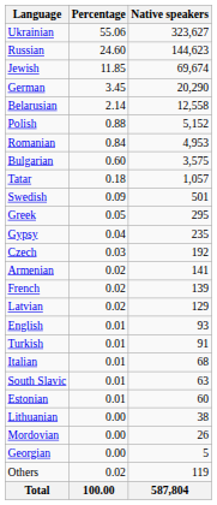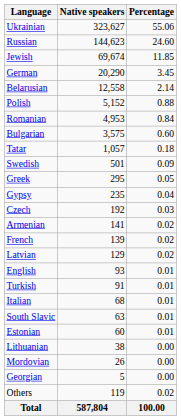 <table class="wikitable sortable">
 <tr>
 <th>Language</th>
+<th>Native speakers</th>
 <th>Percentage</th>
-<th>Native speakers</th>
 </tr>
 <tr>
 <td><a href='#'>Ukrainian</a></td>
+<td align="right">323,627</td>
 <td align="right">55.06</td>
-<td align="right">323,627</td>
 </tr>
 <tr>
 <td><a href='#'>Russian</a></td>
+<td align="right">144,623</td>
 <td align="right">24.60</td>
-<td align="right">144,623</td>
 </tr>
 <tr>
 <td><a href='#'>Jewish</a></td>
+<td align="right">69,674</td>
 <td align="right">11.85</td>
-<td align="right">69,674</td>
 </tr>
 <tr>
 <td><a href='#'>German</a></td>
+<td align="right">20,290</td>
 <td align="right">3.45</td>
-<td align="right">20,290</td>
 </tr>
 <tr>
 <td><a href='#'>Belarusian</a></td>
+<td align="right">12,558</td>
 <td align="right">2.14</td>
-<td align="right">12,558</td>
 </tr>
 <tr>
 <td><a href='#'>Polish</a></td>
+<td align="right">5,152</td>
 <td align="right">0.88</td>
-<td align="right">5,152</td>
 </tr>
 <tr>
 <td><a href='#'>Romanian</a></td>
+<td align="right">4,953</td>
 <td align="right">0.84</td>
-<td align="right">4,953</td>
 </tr>
 <tr>
 <td><a href='#'>Bulgarian</a></td>
+<td align="right">3,575</td>
 <td align="right">0.60</td>
-<td align="right">3,575</td>
 </tr>
 <tr>
 <td><a href='#'>Tatar</a></td>
+<td align="right">1,057</td>
 <td align="right">0.18</td>
-<td align="right">1,057</td>
 </tr>
 <tr>
 <td><a href='#'>Swedish</a></td>
+<td align="right">501</td>
 <td align="right">0.09</td>
-<td align="right">501</td>
 </tr>
 <tr>
 <td><a href='#'>Greek</a></td>
+<td align="right">295</td>
 <td align="right">0.05</td>
-<td align="right">295</td>
 </tr>
 <tr>
 <td><a href='#'>Gypsy</a></td>
+<td align="right">235</td>
 <td align="right">0.04</td>
-<td align="right">235</td>
 </tr>
 <tr>
 <td><a href='#'>Czech</a></td>
+<td align="right">192</td>
 <td align="right">0.03</td>
-<td align="right">192</td>
 </tr>
 <tr>
 <td><a href='#'>Armenian</a></td>
+<td align="right">141</td>
 <td align="right">0.02</td>
-<td align="right">141</td>
 </tr>
 <tr>
 <td><a href='#'>French</a></td>
+<td align="right">139</td>
 <td align="right">0.02</td>
-<td align="right">139</td>
 </tr>
 <tr>
 <td><a href='#'>Latvian</a></td>
+<td align="right">129</td>
 <td align="right">0.02</td>
-<td align="right">129</td>
 </tr>
 <tr>
 <td><a href='#'>English</a></td>
+<td align="right">93</td>
 <td align="right">0.01</td>
-<td align="right">93</td>
 </tr>
 <tr>
 <td><a href='#'>Turkish</a></td>
+<td align="right">91</td>
 <td align="right">0.01</td>
-<td align="right">91</td>
 </tr>
 <tr>
 <td><a href='#'>Italian</a></td>
+<td align="right">68</td>
 <td align="right">0.01</td>
-<td align="right">68</td>
 </tr>
 <tr>
 <td><a href='#'>South Slavic</a></td>
+<td align="right">63</td>
 <td align="right">0.01</td>
-<td align="right">63</td>
 </tr>
 <tr>
 <td><a href='#'>Estonian</a></td>
+<td align="right">60</td>
 <td align="right">0.01</td>
-<td align="right">60</td>
 </tr>
 <tr>
 <td><a href='#'>Lithuanian</a></td>
+<td align="right">38</td>
 <td align="right">0.00</td>
-<td align="right">38</td>
 </tr>
 <tr>
 <td><a href='#'>Mordovian</a></td>
+<td align="right">26</td>
 <td align="right">0.00</td>
-<td align="right">26</td>
 </tr>
 <tr>
 <td><a href='#'>Georgian</a></td>
+<td align="right">5</td>
 <td align="right">0.00</td>
-<td align="right">5</td>
 </tr>
 <tr>
 <td>Others</td>
+<td align="right">119</td>
 <td align="right">0.02</td>
-<td align="right">119</td>
 </tr>
 <tr>
 <th>Total</th>
+<th>587,804</th>
 <th>100.00</th>
-<th>587,804</th>
 </tr>
 </table>
